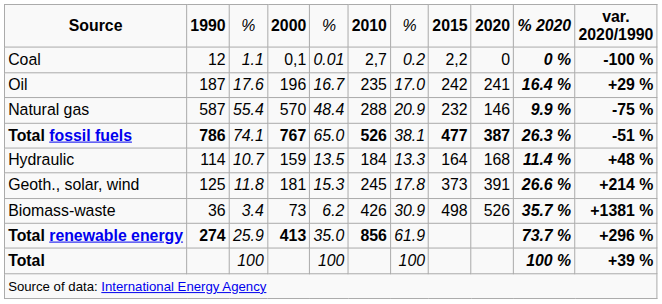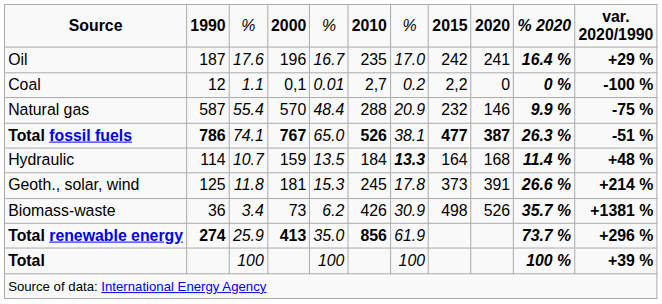 <table class="wikitable">
 <tr align="center">
 <td><strong>Source</strong></td>
 <td><strong>1990</strong></td>
 <td><em>%</em></td>
 <td><strong>2000</strong></td>
 <td><em>%</em></td>
 <td><strong>2010</strong></td>
 <td><em>%</em></td>
 <td><strong>2015</strong></td>
 <td><strong>2020</strong></td>
 <td><strong><em>% 2020</em></strong></td>
 <td><strong>var.<br>2020/1990</strong></td>
 </tr>
 <tr align="right">
+<td align="left">Oil</td>
+<td>187</td>
+<td><em>17.6</em></td>
+<td>196</td>
+<td><em>16.7</em></td>
+<td>235</td>
+<td><em>17.0</em></td>
+<td>242</td>
+<td>241</td>
+<td><strong><em>16.4 %</em></strong></td>
+<td><strong>+29 %</strong></td>
+</tr>
+<tr align="right">
 <td align="left">Coal</td>
 <td>12</td>
 <td><em>1.1</em></td>
 <td>0,1</td>
 <td><em>0.01</em></td>
 <td>2,7</td>
 <td><em>0.2</em></td>
 <td>2,2</td>
 <td>0</td>
 <td><strong><em>0 %</em></strong></td>
 <td><strong>-100 %</strong></td>
-</tr>
-<tr align="right">
-<td align="left">Oil</td>
-<td>187</td>
-<td><em>17.6</em></td>
-<td>196</td>
-<td><em>16.7</em></td>
-<td>235</td>
-<td><em>17.0</em></td>
-<td>242</td>
-<td>241</td>
-<td><strong><em>16.4 %</em></strong></td>
-<td><strong>+29 %</strong></td>
 </tr>
 <tr align="right">
 <td align="left">Natural gas</td>
 <td>587</td>
 <td><em>55.4</em></td>
 <td>570</td>
 <td><em>48.4</em></td>
 <td>288</td>
 <td><em>20.9</em></td>
 <td>232</td>
 <td>146</td>
 <td><strong><em>9.9 %</em></strong></td>
 <td><strong>-75 %</strong></td>
 </tr>
 <tr align="right">
 <td align="left"><strong>Total <a href='#'>fossil fuels</a></strong></td>
 <td><strong>786</strong></td>
 <td><em>74.1</em></td>
 <td><strong>767</strong></td>
 <td><em>65.0</em></td>
 <td><strong>526</strong></td>
 <td><em>38.1</em></td>
 <td><strong>477</strong></td>
 <td><strong>387</strong></td>
 <td><strong><em>26.3 %</em></strong></td>
 <td><strong>-51 %</strong></td>
 </tr>
 <tr align="right">
 <td align="left">Hydraulic</td>
 <td>114</td>
 <td><em>10.7</em></td>
 <td>159</td>
 <td><em>13.5</em></td>
 <td>184</td>
-<td><em>13.3</em></td>
+<td><strong><em>13.3</em></strong></td>
 <td>164</td>
 <td>168</td>
 <td><strong><em>11.4 %</em></strong></td>
 <td><strong>+48 %</strong></td>
 </tr>
 <tr align="right">
 <td align="left">Geoth., solar, wind</td>
 <td>125</td>
 <td><em>11.8</em></td>
 <td>181</td>
 <td><em>15.3</em></td>
 <td>245</td>
 <td><em>17.8</em></td>
 <td>373</td>
 <td>391</td>
 <td><strong><em>26.6 %</em></strong></td>
 <td><strong>+214 %</strong></td>
 </tr>
 <tr align="right">
 <td align="left">Biomass-waste</td>
 <td>36</td>
 <td><em>3.4</em></td>
 <td>73</td>
 <td><em>6.2</em></td>
 <td>426</td>
 <td><em>30.9</em></td>
 <td>498</td>
 <td>526</td>
 <td><strong><em>35.7 %</em></strong></td>
 <td><strong>+1381 %</strong></td>
 </tr>
 <tr align="right">
 <td align="left"><strong>Total <a href='#'>renewable energy</a></strong></td>
 <td><strong>274</strong></td>
 <td><em>25.9</em></td>
 <td><strong>413</strong></td>
 <td><em>35.0</em></td>
 <td><strong>856</strong></td>
 <td><em>61.9</em></td>
 <td><strong></strong></td>
 <td><strong></strong></td>
 <td><strong><em>73.7 %</em></strong></td>
 <td><strong>+296 %</strong></td>
 </tr>
 <tr align="right">
 <td align="left"><strong>Total</strong></td>
 <td><strong></strong></td>
 <td><em>100</em></td>
 <td><strong></strong></td>
 <td><em>100</em></td>
 <td><strong></strong></td>
 <td><em>100</em></td>
 <td><strong></strong></td>
 <td><strong></strong></td>
 <td><strong><em>100 %</em></strong></td>
 <td><strong>+39 %</strong></td>
 </tr>
 <tr>
 <td colspan="11"><small>Source of data: <a href='#'>International Energy Agency</a></small></td>
 </tr>
 </table>
